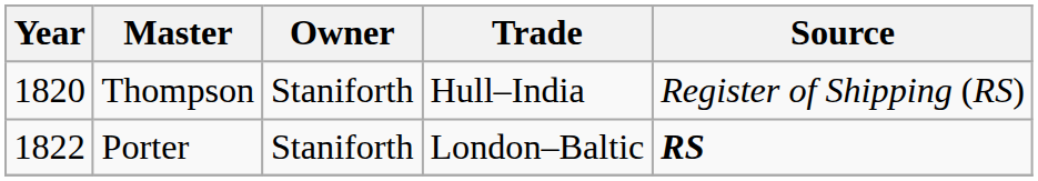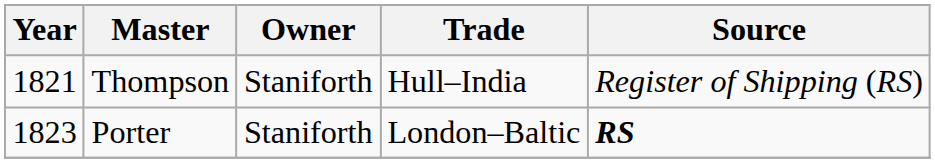 <table class="sortable wikitable">
 <tr>
 <th>Year</th>
 <th>Master</th>
 <th>Owner</th>
 <th>Trade</th>
 <th>Source</th>
 </tr>
 <tr>
-<td>1820</td>
+<td>1821</td>
 <td>Thompson</td>
 <td>Staniforth</td>
 <td>Hull–India</td>
 <td><em>Register of Shipping</em> (<em>RS</em>)</td>
 </tr>
 <tr>
-<td>1822</td>
+<td>1823</td>
 <td>Porter</td>
 <td>Staniforth</td>
 <td>London–Baltic</td>
 <td><strong><em>RS</em></strong></td>
 </tr>
 <tr>
 </tr>
 </table>
